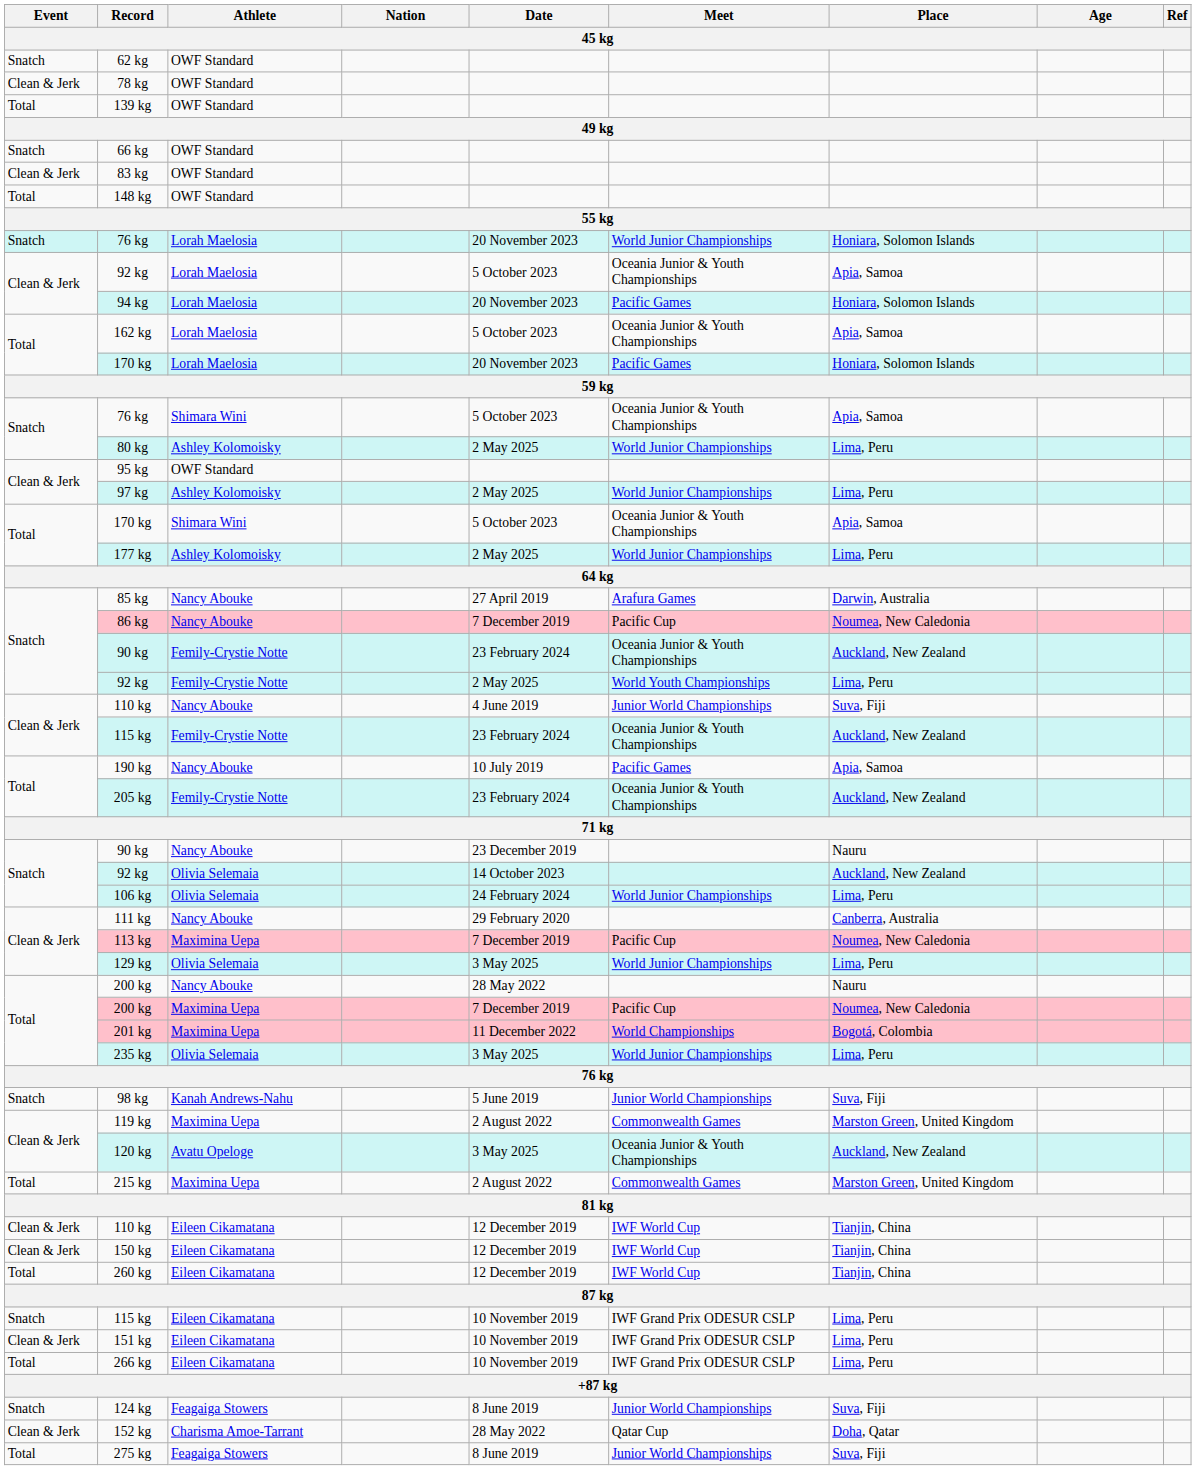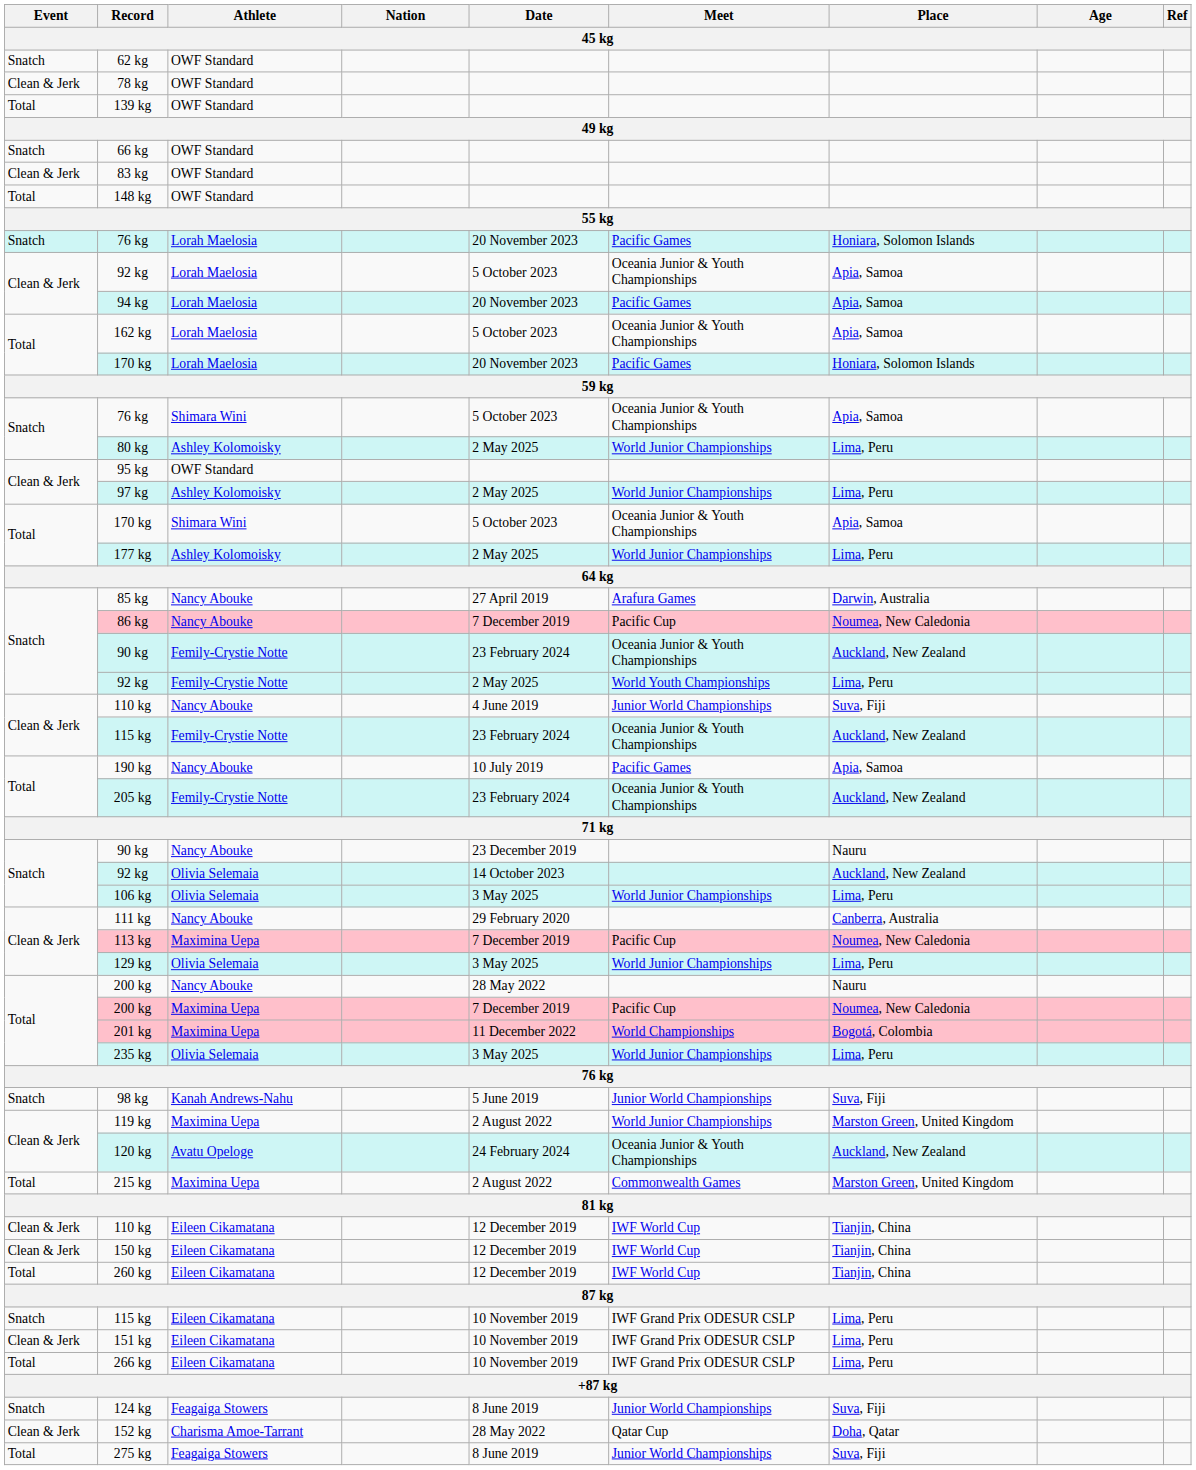 <table class="wikitable" style="font-size:90%">
 <tr>
 <th width=8%>Event</th>
 <th width=6%>Record</th>
 <th width=15%>Athlete</th>
 <th width=11%>Nation</th>
 <th width=12%>Date</th>
 <th width=19%>Meet</th>
 <th width=18%>Place</th>
 <th width=11%>Age</th>
 <th>Ref</th>
 </tr>
 <tr bgcolor="#DDDDDD">
 <th colspan="9">45 kg</th>
 </tr>
 <tr>
 <td>Snatch</td>
 <td align="center">62 kg</td>
 <td>OWF Standard</td>
 <td></td>
 <td></td>
 <td></td>
 <td></td>
 <td></td>
 <td></td>
 </tr>
 <tr>
 <td>Clean & Jerk</td>
 <td align="center">78 kg</td>
 <td>OWF Standard</td>
 <td></td>
 <td></td>
 <td></td>
 <td></td>
 <td></td>
 <td></td>
 </tr>
 <tr>
 <td>Total</td>
 <td align="center">139 kg</td>
 <td>OWF Standard</td>
 <td></td>
 <td></td>
 <td></td>
 <td></td>
 <td></td>
 <td></td>
 </tr>
 <tr bgcolor="#DDDDDD">
 <th colspan="9">49 kg</th>
 </tr>
 <tr>
 <td>Snatch</td>
 <td align="center">66 kg</td>
 <td>OWF Standard</td>
 <td></td>
 <td></td>
 <td></td>
 <td></td>
 <td></td>
 <td></td>
 </tr>
 <tr>
 <td>Clean & Jerk</td>
 <td align="center">83 kg</td>
 <td>OWF Standard</td>
 <td></td>
 <td></td>
 <td></td>
 <td></td>
 <td></td>
 <td></td>
 </tr>
 <tr>
 <td>Total</td>
 <td align="center">148 kg</td>
 <td>OWF Standard</td>
 <td></td>
 <td></td>
 <td></td>
 <td></td>
 <td></td>
 <td></td>
 </tr>
 <tr bgcolor="#DDDDDD">
 <th colspan="9">55 kg</th>
 </tr>
 <tr bgcolor=#CEF6F5>
 <td>Snatch</td>
 <td align="center">76 kg</td>
 <td><a href='#'>Lorah Maelosia</a></td>
 <td></td>
 <td>20 November 2023</td>
-<td><a href='#'>World Junior Championships</a></td>
+<td><a href='#'>Pacific Games</a></td>
 <td><a href='#'>Honiara</a>, Solomon Islands</td>
 <td></td>
 <td></td>
 </tr>
 <tr>
 <td rowspan=2>Clean & Jerk</td>
 <td align=center>92 kg</td>
 <td><a href='#'>Lorah Maelosia</a></td>
 <td></td>
 <td>5 October 2023</td>
 <td>Oceania Junior & Youth Championships</td>
 <td><a href='#'>Apia</a>, Samoa</td>
 <td></td>
 <td></td>
 </tr>
 <tr bgcolor=#CEF6F5>
 <td align=center>94 kg</td>
 <td><a href='#'>Lorah Maelosia</a></td>
 <td></td>
 <td>20 November 2023</td>
 <td><a href='#'>Pacific Games</a></td>
-<td><a href='#'>Honiara</a>, Solomon Islands</td>
+<td><a href='#'>Apia</a>, Samoa</td>
 <td></td>
 <td></td>
 </tr>
 <tr>
 <td rowspan=2>Total</td>
 <td align=center>162 kg</td>
 <td><a href='#'>Lorah Maelosia</a></td>
 <td></td>
 <td>5 October 2023</td>
 <td>Oceania Junior & Youth Championships</td>
 <td><a href='#'>Apia</a>, Samoa</td>
 <td></td>
 <td></td>
 </tr>
 <tr bgcolor=#CEF6F5>
 <td align=center>170 kg</td>
 <td><a href='#'>Lorah Maelosia</a></td>
 <td></td>
 <td>20 November 2023</td>
 <td><a href='#'>Pacific Games</a></td>
 <td><a href='#'>Honiara</a>, Solomon Islands</td>
 <td></td>
 <td></td>
 </tr>
 <tr bgcolor="#DDDDDD">
 <th colspan="9">59 kg</th>
 </tr>
 <tr>
 <td rowspan=2>Snatch</td>
 <td align="center">76 kg</td>
 <td><a href='#'>Shimara Wini</a></td>
 <td></td>
 <td>5 October 2023</td>
 <td>Oceania Junior & Youth Championships</td>
 <td><a href='#'>Apia</a>, Samoa</td>
 <td></td>
 <td></td>
 </tr>
 <tr bgcolor=#CEF6F5>
 <td align=center>80 kg</td>
 <td><a href='#'>Ashley Kolomoisky</a></td>
 <td></td>
 <td>2 May 2025</td>
 <td><a href='#'>World Junior Championships</a></td>
 <td><a href='#'>Lima</a>, Peru</td>
 <td></td>
 <td></td>
 </tr>
 <tr>
 <td rowspan=2>Clean & Jerk</td>
 <td align=center>95 kg</td>
 <td>OWF Standard</td>
 <td></td>
 <td></td>
 <td></td>
 <td></td>
 <td></td>
 <td></td>
 </tr>
 <tr bgcolor=#CEF6F5>
 <td align=center>97 kg</td>
 <td><a href='#'>Ashley Kolomoisky</a></td>
 <td></td>
 <td>2 May 2025</td>
 <td><a href='#'>World Junior Championships</a></td>
 <td><a href='#'>Lima</a>, Peru</td>
 <td></td>
 <td></td>
 </tr>
 <tr>
 <td rowspan=2>Total</td>
 <td align=center>170 kg</td>
 <td><a href='#'>Shimara Wini</a></td>
 <td></td>
 <td>5 October 2023</td>
 <td>Oceania Junior & Youth Championships</td>
 <td><a href='#'>Apia</a>, Samoa</td>
 <td></td>
 <td></td>
 </tr>
 <tr bgcolor=#CEF6F5>
 <td align=center>177 kg</td>
 <td><a href='#'>Ashley Kolomoisky</a></td>
 <td></td>
 <td>2 May 2025</td>
 <td><a href='#'>World Junior Championships</a></td>
 <td><a href='#'>Lima</a>, Peru</td>
 <td></td>
 <td></td>
 </tr>
 <tr bgcolor="#DDDDDD">
 <th colspan="9">64 kg</th>
 </tr>
 <tr>
 <td rowspan=4>Snatch</td>
 <td align="center">85 kg</td>
 <td><a href='#'>Nancy Abouke</a></td>
 <td></td>
 <td>27 April 2019</td>
 <td><a href='#'>Arafura Games</a></td>
 <td><a href='#'>Darwin</a>, Australia</td>
 <td></td>
 <td></td>
 </tr>
 <tr style="background:pink">
 <td align="center">86 kg</td>
 <td><a href='#'>Nancy Abouke</a></td>
 <td></td>
 <td>7 December 2019</td>
 <td>Pacific Cup</td>
 <td><a href='#'>Noumea</a>, New Caledonia</td>
 <td></td>
 <td></td>
 </tr>
 <tr bgcolor=#CEF6F5>
 <td align=center>90 kg</td>
 <td><a href='#'>Femily-Crystie Notte</a></td>
 <td></td>
 <td>23 February 2024</td>
 <td>Oceania Junior & Youth Championships</td>
 <td><a href='#'>Auckland</a>, New Zealand</td>
 <td></td>
 <td></td>
 </tr>
 <tr bgcolor=#CEF6F5>
 <td align=center>92 kg</td>
 <td><a href='#'>Femily-Crystie Notte</a></td>
 <td></td>
 <td>2 May 2025</td>
 <td><a href='#'>World Youth Championships</a></td>
 <td><a href='#'>Lima</a>, Peru</td>
 <td></td>
 <td></td>
 </tr>
 <tr>
 <td rowspan=2>Clean & Jerk</td>
 <td align=center>110 kg</td>
 <td><a href='#'>Nancy Abouke</a></td>
 <td></td>
 <td>4 June 2019</td>
 <td><a href='#'>Junior World Championships</a></td>
 <td><a href='#'>Suva</a>, Fiji</td>
 <td></td>
 <td></td>
 </tr>
 <tr bgcolor=#CEF6F5>
 <td align=center>115 kg</td>
 <td><a href='#'>Femily-Crystie Notte</a></td>
 <td></td>
 <td>23 February 2024</td>
 <td>Oceania Junior & Youth Championships</td>
 <td><a href='#'>Auckland</a>, New Zealand</td>
 <td></td>
 <td></td>
 </tr>
 <tr>
 <td rowspan=2>Total</td>
 <td align=center>190 kg</td>
 <td><a href='#'>Nancy Abouke</a></td>
 <td></td>
 <td>10 July 2019</td>
 <td><a href='#'>Pacific Games</a></td>
 <td><a href='#'>Apia</a>, Samoa</td>
 <td></td>
 <td></td>
 </tr>
 <tr bgcolor=#CEF6F5>
 <td align=center>205 kg</td>
 <td><a href='#'>Femily-Crystie Notte</a></td>
 <td></td>
 <td>23 February 2024</td>
 <td>Oceania Junior & Youth Championships</td>
 <td><a href='#'>Auckland</a>, New Zealand</td>
 <td></td>
 <td></td>
 </tr>
 <tr bgcolor="#DDDDDD">
 <th colspan="9">71 kg</th>
 </tr>
 <tr>
 <td rowspan="3">Snatch</td>
 <td align=center>90 kg</td>
 <td><a href='#'>Nancy Abouke</a></td>
 <td></td>
 <td>23 December 2019</td>
 <td></td>
 <td>Nauru</td>
 <td></td>
 <td></td>
 </tr>
 <tr bgcolor=#CEF6F5>
 <td align=center>92 kg</td>
 <td><a href='#'>Olivia Selemaia</a></td>
 <td></td>
 <td>14 October 2023</td>
 <td></td>
 <td><a href='#'>Auckland</a>, New Zealand</td>
 <td></td>
 <td></td>
 </tr>
 <tr bgcolor=#CEF6F5>
 <td align=center>106 kg</td>
 <td><a href='#'>Olivia Selemaia</a></td>
 <td></td>
-<td>24 February 2024</td>
+<td>3 May 2025</td>
 <td><a href='#'>World Junior Championships</a></td>
 <td><a href='#'>Lima</a>, Peru</td>
 <td></td>
 <td></td>
 </tr>
 <tr>
 <td rowspan=3>Clean & Jerk</td>
 <td align=center>111 kg</td>
 <td><a href='#'>Nancy Abouke</a></td>
 <td></td>
 <td>29 February 2020</td>
 <td></td>
 <td><a href='#'>Canberra</a>, Australia</td>
 <td></td>
 <td></td>
 </tr>
 <tr style="background:pink">
 <td align=center>113 kg</td>
 <td><a href='#'>Maximina Uepa</a></td>
 <td></td>
 <td>7 December 2019</td>
 <td>Pacific Cup</td>
 <td><a href='#'>Noumea</a>, New Caledonia</td>
 <td></td>
 <td></td>
 </tr>
 <tr bgcolor=#CEF6F5>
 <td align=center>129 kg</td>
 <td><a href='#'>Olivia Selemaia</a></td>
 <td></td>
 <td>3 May 2025</td>
 <td><a href='#'>World Junior Championships</a></td>
 <td><a href='#'>Lima</a>, Peru</td>
 <td></td>
 <td></td>
 </tr>
 <tr>
 <td rowspan=4>Total</td>
 <td align=center>200 kg</td>
 <td><a href='#'>Nancy Abouke</a></td>
 <td></td>
 <td>28 May 2022</td>
 <td></td>
 <td>Nauru</td>
 <td></td>
 <td></td>
 </tr>
 <tr style="background:pink">
 <td align=center>200 kg</td>
 <td><a href='#'>Maximina Uepa</a></td>
 <td></td>
 <td>7 December 2019</td>
 <td>Pacific Cup</td>
 <td><a href='#'>Noumea</a>, New Caledonia</td>
 <td></td>
 <td></td>
 </tr>
 <tr style="background:pink">
 <td align=center>201 kg</td>
 <td><a href='#'>Maximina Uepa</a></td>
 <td></td>
 <td>11 December 2022</td>
 <td><a href='#'>World Championships</a></td>
 <td><a href='#'>Bogotá</a>, Colombia</td>
 <td></td>
 <td></td>
 </tr>
 <tr bgcolor=#CEF6F5>
 <td align=center>235 kg</td>
 <td><a href='#'>Olivia Selemaia</a></td>
 <td></td>
 <td>3 May 2025</td>
 <td><a href='#'>World Junior Championships</a></td>
 <td><a href='#'>Lima</a>, Peru</td>
 <td></td>
 <td></td>
 </tr>
 <tr bgcolor="#DDDDDD">
 <th colspan="9">76 kg</th>
 </tr>
 <tr>
 <td>Snatch</td>
 <td align="center">98 kg</td>
 <td><a href='#'>Kanah Andrews-Nahu</a></td>
 <td></td>
 <td>5 June 2019</td>
 <td><a href='#'>Junior World Championships</a></td>
 <td><a href='#'>Suva</a>, Fiji</td>
 <td></td>
 <td></td>
 </tr>
 <tr>
 <td rowspan=2>Clean & Jerk</td>
 <td align="center">119 kg</td>
 <td><a href='#'>Maximina Uepa</a></td>
 <td></td>
 <td>2 August 2022</td>
-<td><a href='#'>Commonwealth Games</a></td>
+<td><a href='#'>World Junior Championships</a></td>
 <td><a href='#'>Marston Green</a>, United Kingdom</td>
 <td></td>
 <td></td>
 </tr>
 <tr bgcolor=#CEF6F5>
 <td align=center>120 kg</td>
 <td><a href='#'>Avatu Opeloge</a></td>
 <td></td>
-<td>3 May 2025</td>
+<td>24 February 2024</td>
 <td>Oceania Junior & Youth Championships</td>
 <td><a href='#'>Auckland</a>, New Zealand</td>
 <td></td>
 <td></td>
 </tr>
 <tr>
 <td>Total</td>
 <td align="center">215 kg</td>
 <td><a href='#'>Maximina Uepa</a></td>
 <td></td>
 <td>2 August 2022</td>
 <td><a href='#'>Commonwealth Games</a></td>
 <td><a href='#'>Marston Green</a>, United Kingdom</td>
 <td></td>
 <td></td>
 </tr>
 <tr bgcolor="#DDDDDD">
 <th colspan="9">81 kg</th>
 </tr>
 <tr>
 <td>Clean & Jerk</td>
 <td align="center">110 kg</td>
 <td><a href='#'>Eileen Cikamatana</a></td>
 <td></td>
 <td>12 December 2019</td>
 <td><a href='#'>IWF World Cup</a></td>
 <td><a href='#'>Tianjin</a>, China</td>
 <td></td>
 <td></td>
 </tr>
 <tr>
 <td>Clean & Jerk</td>
 <td align="center">150 kg</td>
 <td><a href='#'>Eileen Cikamatana</a></td>
 <td></td>
 <td>12 December 2019</td>
 <td><a href='#'>IWF World Cup</a></td>
 <td><a href='#'>Tianjin</a>, China</td>
 <td></td>
 <td></td>
 </tr>
 <tr>
 <td>Total</td>
 <td align="center">260 kg</td>
 <td><a href='#'>Eileen Cikamatana</a></td>
 <td></td>
 <td>12 December 2019</td>
 <td><a href='#'>IWF World Cup</a></td>
 <td><a href='#'>Tianjin</a>, China</td>
 <td></td>
 <td></td>
 </tr>
 <tr bgcolor="#DDDDDD">
 <th colspan="9">87 kg</th>
 </tr>
 <tr>
 <td>Snatch</td>
 <td align="center">115 kg</td>
 <td><a href='#'>Eileen Cikamatana</a></td>
 <td></td>
 <td>10 November 2019</td>
 <td>IWF Grand Prix ODESUR CSLP</td>
 <td><a href='#'>Lima</a>, Peru</td>
 <td></td>
 <td></td>
 </tr>
 <tr>
 <td>Clean & Jerk</td>
 <td align="center">151 kg</td>
 <td><a href='#'>Eileen Cikamatana</a></td>
 <td></td>
 <td>10 November 2019</td>
 <td>IWF Grand Prix ODESUR CSLP</td>
 <td><a href='#'>Lima</a>, Peru</td>
 <td></td>
 <td></td>
 </tr>
 <tr>
 <td>Total</td>
 <td align="center">266 kg</td>
 <td><a href='#'>Eileen Cikamatana</a></td>
 <td></td>
 <td>10 November 2019</td>
 <td>IWF Grand Prix ODESUR CSLP</td>
 <td><a href='#'>Lima</a>, Peru</td>
 <td></td>
 <td></td>
 </tr>
 <tr bgcolor="#DDDDDD">
 <th colspan="9">+87 kg</th>
 </tr>
 <tr>
 <td>Snatch</td>
 <td align="center">124 kg</td>
 <td><a href='#'>Feagaiga Stowers</a></td>
 <td></td>
 <td>8 June 2019</td>
 <td><a href='#'>Junior World Championships</a></td>
 <td><a href='#'>Suva</a>, Fiji</td>
 <td></td>
 <td></td>
 </tr>
 <tr>
 <td>Clean & Jerk</td>
 <td align="center">152 kg</td>
 <td><a href='#'>Charisma Amoe-Tarrant</a></td>
 <td></td>
 <td>28 May 2022</td>
 <td>Qatar Cup</td>
 <td><a href='#'>Doha</a>, Qatar</td>
 <td></td>
 <td></td>
 </tr>
 <tr>
 <td>Total</td>
 <td align="center">275 kg</td>
 <td><a href='#'>Feagaiga Stowers</a></td>
 <td></td>
 <td>8 June 2019</td>
 <td><a href='#'>Junior World Championships</a></td>
 <td><a href='#'>Suva</a>, Fiji</td>
 <td></td>
 <td></td>
 </tr>
 </table>
